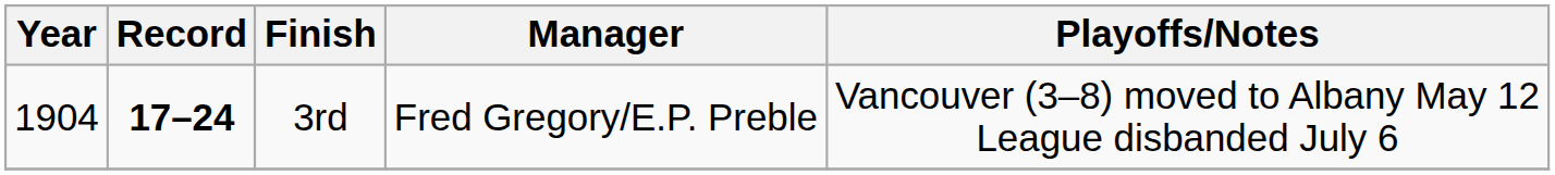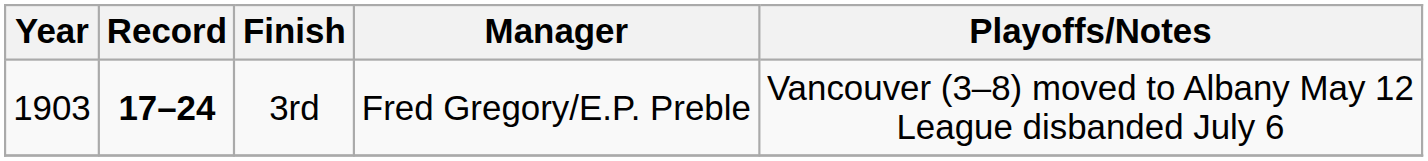 <table class="wikitable" style="text-align:center">
 <tr>
 <th>Year</th>
 <th>Record</th>
 <th>Finish</th>
 <th>Manager</th>
 <th>Playoffs/Notes</th>
 </tr>
 <tr>
-<td>1904</td>
+<td>1903</td>
 <td><strong>17–24</strong></td>
 <td>3rd</td>
 <td>Fred Gregory/E.P. Preble</td>
 <td>Vancouver (3–8) moved to Albany May 12<br>League disbanded July 6</td>
 </tr>
 <tr>
 </tr>
 </table>
